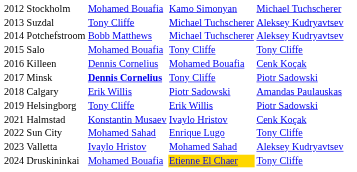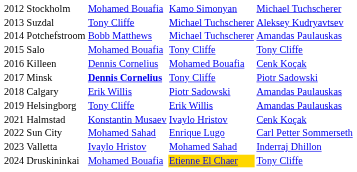 <table>
 <tr>
 <td>2012 Stockholm</td>
 <td> <a href='#'>Mohamed Bouafia</a></td>
 <td> <a href='#'>Kamo Simonyan</a></td>
 <td> <a href='#'>Michael Tuchscherer</a></td>
 </tr>
 <tr>
 <td>2013 Suzdal</td>
 <td> <a href='#'>Tony Cliffe</a></td>
 <td> <a href='#'>Michael Tuchscherer</a></td>
 <td> <a href='#'>Aleksey Kudryavtsev</a></td>
 </tr>
 <tr>
 <td>2014 Potchefstroom</td>
 <td> <a href='#'>Bobb Matthews</a></td>
 <td> <a href='#'>Michael Tuchscherer</a></td>
-<td> <a href='#'>Aleksey Kudryavtsev</a></td>
+<td> <a href='#'>Amandas Paulauskas</a></td>
 </tr>
 <tr>
 <td>2015 Salo</td>
 <td> <a href='#'>Mohamed Bouafia</a></td>
 <td> <a href='#'>Tony Cliffe</a></td>
 <td> <a href='#'>Tony Cliffe</a></td>
 </tr>
 <tr>
 <td>2016 Killeen</td>
 <td> <a href='#'>Dennis Cornelius</a></td>
 <td> <a href='#'>Mohamed Bouafia</a></td>
 <td> <a href='#'>Cenk Koçak</a></td>
 </tr>
 <tr>
 <td>2017 Minsk</td>
 <td><strong> <a href='#'>Dennis Cornelius</a></strong></td>
 <td> <a href='#'>Tony Cliffe</a></td>
 <td> <a href='#'>Piotr Sadowski</a></td>
 </tr>
 <tr>
 <td>2018 Calgary</td>
 <td> <a href='#'>Erik Willis</a></td>
 <td> <a href='#'>Piotr Sadowski</a></td>
 <td> <a href='#'>Amandas Paulauskas</a></td>
 </tr>
 <tr>
 <td>2019 Helsingborg</td>
 <td> <a href='#'>Tony Cliffe</a></td>
 <td> <a href='#'>Erik Willis</a></td>
-<td> <a href='#'>Piotr Sadowski</a></td>
+<td> <a href='#'>Amandas Paulauskas</a></td>
 </tr>
 <tr>
 <td>2021 Halmstad</td>
 <td> <a href='#'>Konstantin Musaev</a></td>
 <td> <a href='#'>Ivaylo Hristov</a></td>
 <td> <a href='#'>Cenk Koçak</a></td>
 </tr>
 <tr>
 <td>2022 Sun City</td>
 <td> <a href='#'>Mohamed Sahad</a></td>
 <td> <a href='#'>Enrique Lugo</a></td>
-<td> <a href='#'>Tony Cliffe</a></td>
+<td> <a href='#'>Carl Petter Sommerseth</a></td>
 </tr>
 <tr>
 <td>2023 Valletta</td>
 <td> <a href='#'>Ivaylo Hristov</a></td>
 <td> <a href='#'>Mohamed Sahad</a></td>
-<td> <a href='#'>Aleksey Kudryavtsev</a></td>
+<td> <a href='#'>Inderraj Dhillon</a></td>
 </tr>
 <tr>
 <td>2024 Druskininkai</td>
 <td> <a href='#'>Mohamed Bouafia</a></td>
 <td style="background: gold;"> <a href='#'>Etienne El Chaer</a></td>
 <td> <a href='#'>Tony Cliffe</a></td>
 </tr>
 </table>
